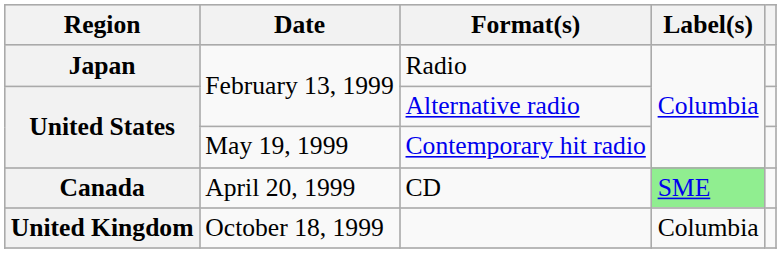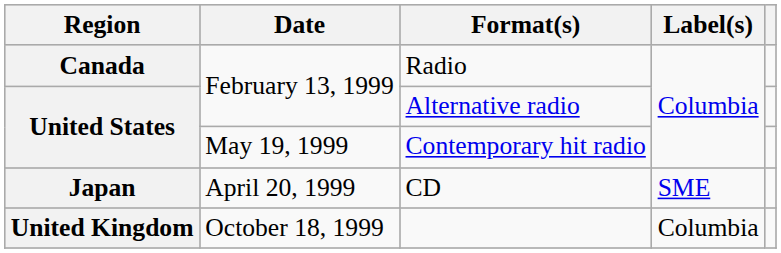 <table class="wikitable plainrowheaders">
 <tr>
 <th scope="col">Region</th>
 <th scope="col">Date</th>
 <th scope="col">Format(s)</th>
 <th scope="col">Label(s)</th>
 <th scope="col"></th>
 </tr>
 <tr>
-<th scope="row">Japan</th>
+<th scope="row">Canada</th>
 <td rowspan="2">February 13, 1999</td>
 <td>Radio</td>
 <td rowspan="3"><a href='#'>Columbia</a></td>
 <td></td>
 </tr>
 <tr>
 <th scope="row" rowspan="2">United States</th>
 <td><a href='#'>Alternative radio</a></td>
 <td></td>
 </tr>
 <tr>
 <td>May 19, 1999</td>
 <td><a href='#'>Contemporary hit radio</a></td>
 <td></td>
 </tr>
 <tr>
-<th scope="row">Canada</th>
+<th scope="row">Japan</th>
 <td>April 20, 1999</td>
 <td>CD</td>
-<td style="background: lightgreen;"><a href='#'>SME</a></td>
+<td><a href='#'>SME</a></td>
 <td></td>
 </tr>
 <tr>
 <th scope="row">United Kingdom</th>
 <td>October 18, 1999</td>
 <td></td>
 <td>Columbia</td>
 <td></td>
 </tr>
 </table>
